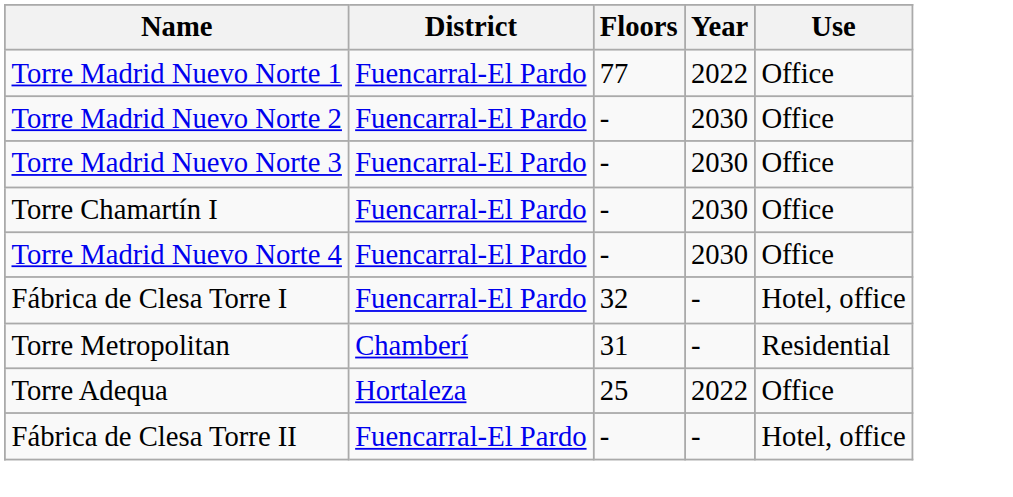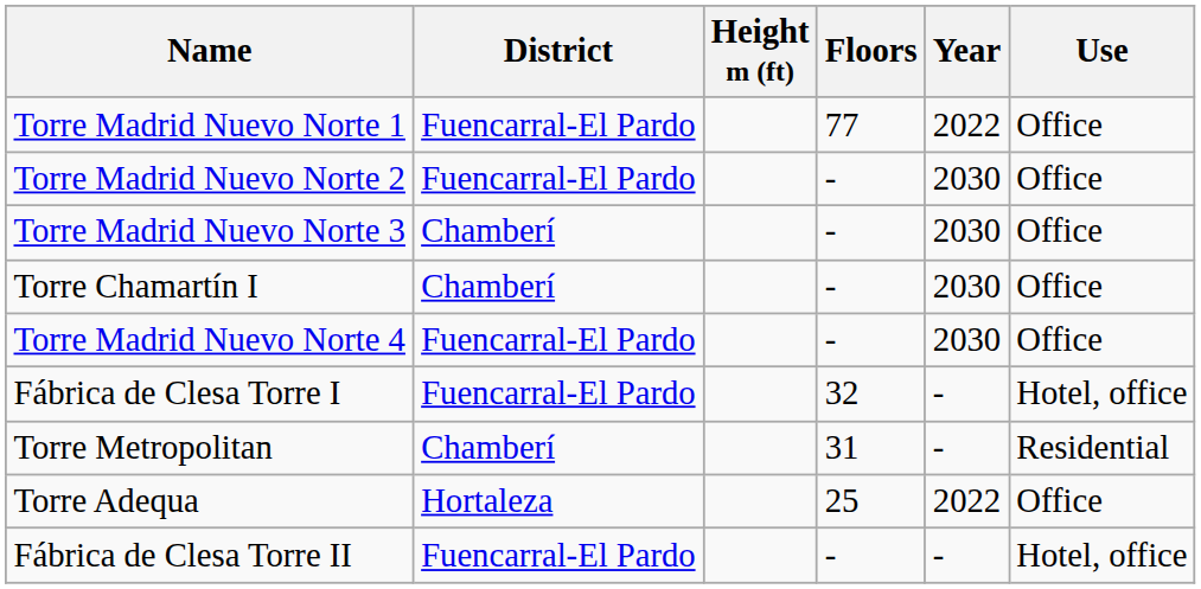 <table class="wikitable sortable">
 <tr>
 <th>Name</th>
 <th>District</th>
+<th>Height<br><small>m (ft)</small></th>
 <th>Floors</th>
 <th>Year</th>
 <th>Use</th>
 </tr>
 <tr>
 <td><a href='#'>Torre Madrid Nuevo Norte 1</a></td>
 <td><a href='#'>Fuencarral-El Pardo</a></td>
+<td></td>
 <td>77</td>
 <td>2022</td>
 <td>Office</td>
 </tr>
 <tr>
 <td><a href='#'>Torre Madrid Nuevo Norte 2</a></td>
 <td><a href='#'>Fuencarral-El Pardo</a></td>
+<td></td>
 <td>-</td>
 <td>2030</td>
 <td>Office</td>
 </tr>
 <tr>
 <td><a href='#'>Torre Madrid Nuevo Norte 3</a></td>
-<td><a href='#'>Fuencarral-El Pardo</a></td>
+<td><a href='#'>Chamberí</a></td>
+<td></td>
 <td>-</td>
 <td>2030</td>
 <td>Office</td>
 </tr>
 <tr>
 <td>Torre Chamartín I</td>
-<td><a href='#'>Fuencarral-El Pardo</a></td>
+<td><a href='#'>Chamberí</a></td>
+<td></td>
 <td>-</td>
 <td>2030</td>
 <td>Office</td>
 </tr>
 <tr>
 <td><a href='#'>Torre Madrid Nuevo Norte 4</a></td>
 <td><a href='#'>Fuencarral-El Pardo</a></td>
+<td></td>
 <td>-</td>
 <td>2030</td>
 <td>Office</td>
 </tr>
 <tr>
 <td>Fábrica de Clesa Torre I</td>
 <td><a href='#'>Fuencarral-El Pardo</a></td>
+<td></td>
 <td>32</td>
 <td>-</td>
 <td>Hotel, office</td>
 </tr>
 <tr>
 <td>Torre Metropolitan</td>
 <td><a href='#'>Chamberí</a></td>
+<td></td>
 <td>31</td>
 <td>-</td>
 <td>Residential</td>
 </tr>
 <tr>
 <td>Torre Adequa</td>
 <td><a href='#'>Hortaleza</a></td>
+<td></td>
 <td>25</td>
 <td>2022</td>
 <td>Office</td>
 </tr>
 <tr>
 <td>Fábrica de Clesa Torre II</td>
 <td><a href='#'>Fuencarral-El Pardo</a></td>
+<td></td>
 <td>-</td>
 <td>-</td>
 <td>Hotel, office</td>
 </tr>
 </table>
